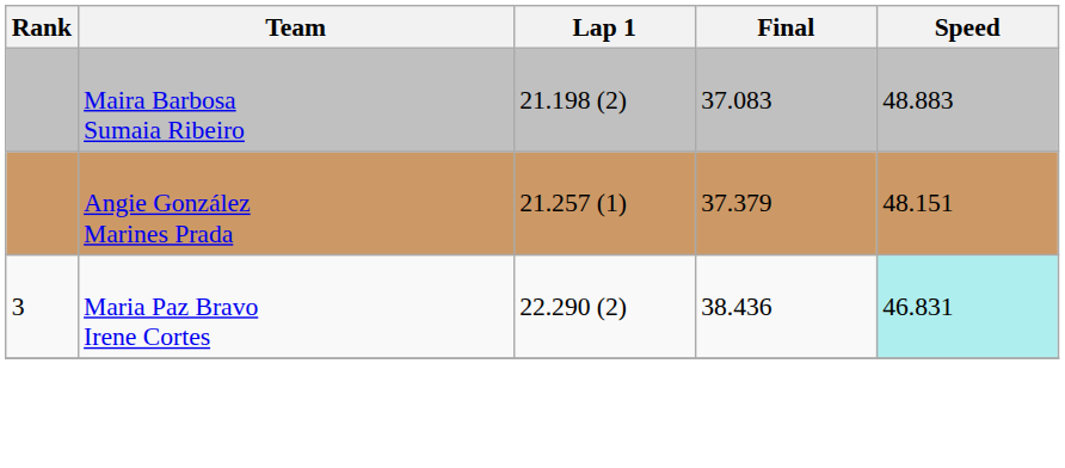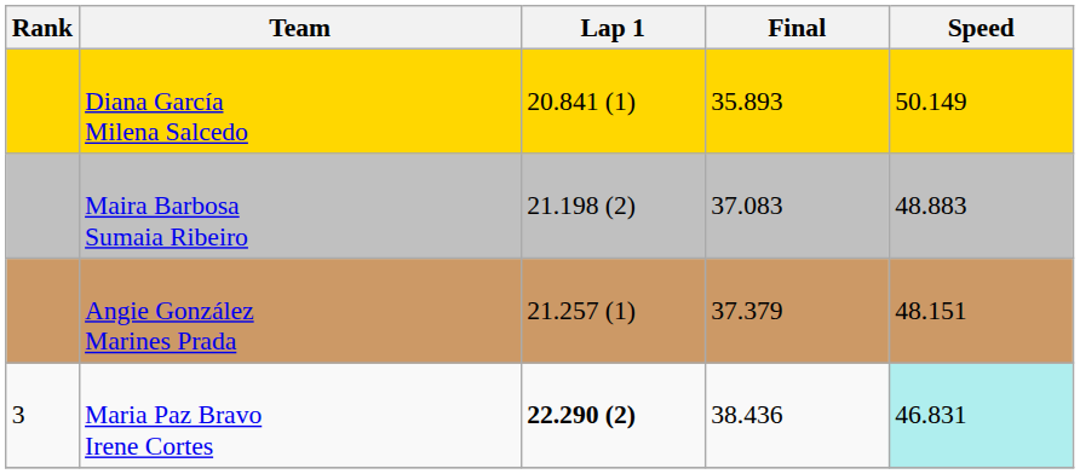 <table class="wikitable" style="font-size:95%" style="text-align:center">
 <tr>
 <th>Rank</th>
 <th width=250>Team</th>
 <th width=100>Lap 1</th>
 <th width=100>Final</th>
 <th width=100>Speed</th>
+</tr>
+<tr bgcolor=gold>
+<td></td>
+<td align=left><br><a href='#'>Diana García</a><br><a href='#'>Milena Salcedo</a></td>
+<td>20.841 (1)</td>
+<td>35.893</td>
+<td>50.149</td>
 </tr>
 <tr bgcolor=silver>
 <td></td>
 <td align=left><br><a href='#'>Maira Barbosa</a><br><a href='#'>Sumaia Ribeiro</a></td>
 <td>21.198 (2)</td>
 <td>37.083</td>
 <td>48.883</td>
 </tr>
 <tr bgcolor=cc9966>
 <td></td>
 <td align=left><br><a href='#'>Angie González</a><br><a href='#'>Marines Prada</a></td>
 <td>21.257 (1)</td>
 <td>37.379</td>
 <td>48.151</td>
 </tr>
 <tr>
 <td>3</td>
 <td align=left><br><a href='#'>Maria Paz Bravo</a><br><a href='#'>Irene Cortes</a></td>
-<td>22.290 (2)</td>
+<td><strong>22.290 (2)</strong></td>
 <td>38.436</td>
 <td style="background: paleturquoise;">46.831</td>
 </tr>
 <tr>
 </tr>
 </table>
